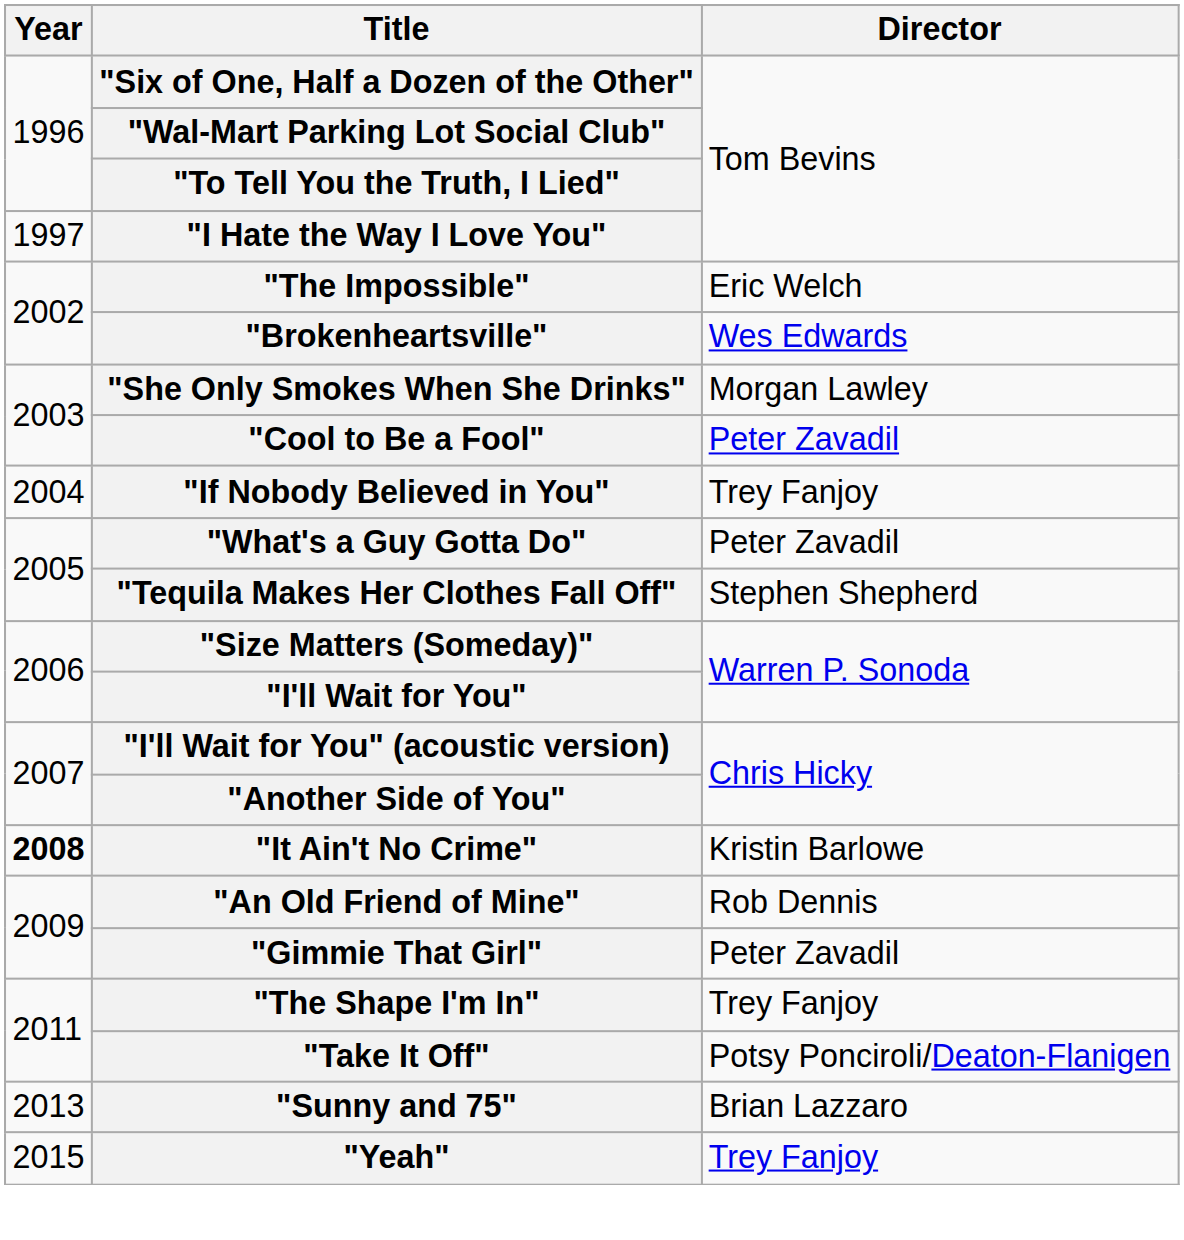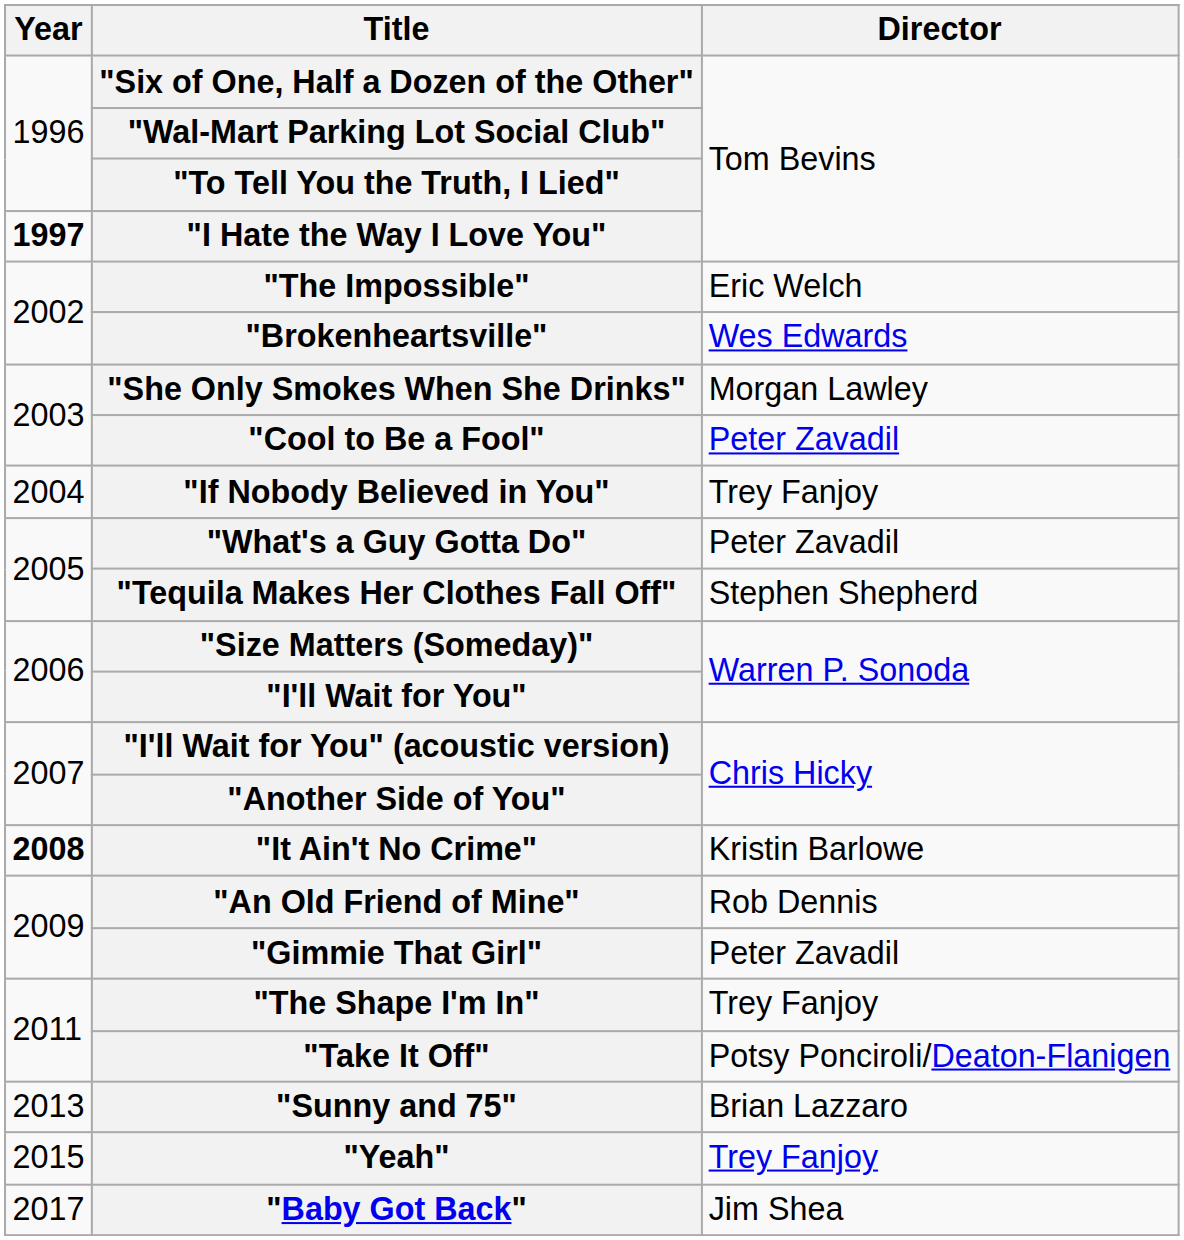 <table class="wikitable plainrowheaders">
 <tr>
 <th scope="col">Year</th>
 <th scope="col">Title</th>
 <th scope="col">Director</th>
 </tr>
 <tr>
 <td rowspan="3">1996</td>
 <th scope="row">"Six of One, Half a Dozen of the Other"</th>
 <td rowspan="4">Tom Bevins</td>
 </tr>
 <tr>
 <th scope="row">"Wal-Mart Parking Lot Social Club"</th>
 </tr>
 <tr>
 <th scope="row">"To Tell You the Truth, I Lied"</th>
 </tr>
 <tr>
-<td>1997</td>
+<td><strong>1997</strong></td>
 <th scope="row">"I Hate the Way I Love You"</th>
 </tr>
 <tr>
 <td rowspan="2">2002</td>
 <th scope="row">"The Impossible"</th>
 <td>Eric Welch</td>
 </tr>
 <tr>
 <th scope="row">"Brokenheartsville"</th>
 <td><a href='#'>Wes Edwards</a></td>
 </tr>
 <tr>
 <td rowspan="2">2003</td>
 <th scope="row">"She Only Smokes When She Drinks"</th>
 <td>Morgan Lawley</td>
 </tr>
 <tr>
 <th scope="row">"Cool to Be a Fool"</th>
 <td><a href='#'>Peter Zavadil</a></td>
 </tr>
 <tr>
 <td>2004</td>
 <th scope="row">"If Nobody Believed in You"</th>
 <td>Trey Fanjoy</td>
 </tr>
 <tr>
 <td rowspan="2">2005</td>
 <th scope="row">"What's a Guy Gotta Do"</th>
 <td>Peter Zavadil</td>
 </tr>
 <tr>
 <th scope="row">"Tequila Makes Her Clothes Fall Off"</th>
 <td>Stephen Shepherd</td>
 </tr>
 <tr>
 <td rowspan="2">2006</td>
 <th scope="row">"Size Matters (Someday)"</th>
 <td rowspan="2"><a href='#'>Warren P. Sonoda</a></td>
 </tr>
 <tr>
 <th scope="row">"I'll Wait for You"</th>
 </tr>
 <tr>
 <td rowspan="2">2007</td>
 <th scope="row">"I'll Wait for You" (acoustic version)</th>
 <td rowspan="2"><a href='#'>Chris Hicky</a></td>
 </tr>
 <tr>
 <th scope="row">"Another Side of You"</th>
 </tr>
 <tr>
 <td><strong>2008</strong></td>
 <th scope="row">"It Ain't No Crime"</th>
 <td>Kristin Barlowe</td>
 </tr>
 <tr>
 <td rowspan="2">2009</td>
 <th scope="row">"An Old Friend of Mine"</th>
 <td>Rob Dennis</td>
 </tr>
 <tr>
 <th scope="row">"Gimmie That Girl"</th>
 <td>Peter Zavadil</td>
 </tr>
 <tr>
 <td rowspan="2">2011</td>
 <th scope="row">"The Shape I'm In"</th>
 <td>Trey Fanjoy</td>
 </tr>
 <tr>
 <th scope="row">"Take It Off"</th>
 <td>Potsy Ponciroli/<a href='#'>Deaton-Flanigen</a></td>
 </tr>
 <tr>
 <td>2013</td>
 <th scope="row">"Sunny and 75"</th>
 <td>Brian Lazzaro</td>
 </tr>
 <tr>
 <td>2015</td>
 <th scope="row">"Yeah"</th>
 <td><a href='#'>Trey Fanjoy</a></td>
 </tr>
+<tr>
+<td>2017</td>
+<th scope="row">"<a href='#'>Baby Got Back</a>"</th>
+<td>Jim Shea</td>
+</tr>
 </table>
